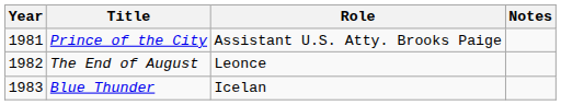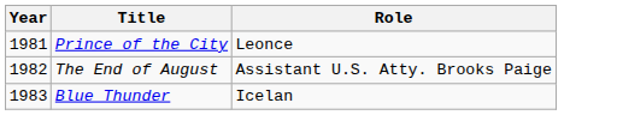 <table class="wikitable">
 <tr>
 <th>Year</th>
 <th>Title</th>
 <th>Role</th>
-<th>Notes</th>
 </tr>
 <tr>
 <td>1981</td>
 <td><em><a href='#'>Prince of the City</a></em></td>
-<td>Assistant U.S. Atty. Brooks Paige</td>
-<td></td>
+<td>Leonce</td>
 </tr>
 <tr>
 <td>1982</td>
 <td><em>The End of August</em></td>
-<td>Leonce</td>
-<td></td>
+<td>Assistant U.S. Atty. Brooks Paige</td>
 </tr>
 <tr>
 <td>1983</td>
 <td><em><a href='#'>Blue Thunder</a></em></td>
 <td>Icelan</td>
-<td></td>
 </tr>
 </table>
